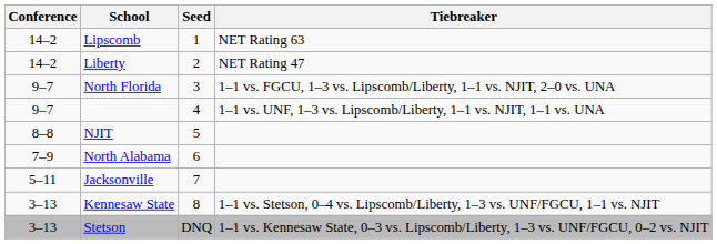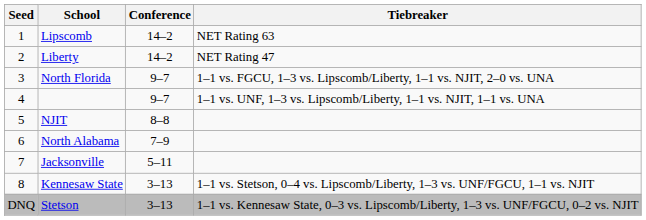 <table class="wikitable" style="white-space:nowrap; font-size:95%;text-align:center">
 <tr>
+<th>Seed</th>
+<th>School</th>
 <th>Conference</th>
-<th>School</th>
-<th>Seed</th>
 <th>Tiebreaker</th>
 </tr>
 <tr>
+<td>1</td>
+<td align=left><a href='#'>Lipscomb</a></td>
 <td>14–2</td>
-<td align=left><a href='#'>Lipscomb</a></td>
-<td>1</td>
 <td align=left>NET Rating 63</td>
 </tr>
 <tr>
+<td>2</td>
+<td align=left><a href='#'>Liberty</a></td>
 <td>14–2</td>
-<td align=left><a href='#'>Liberty</a></td>
-<td>2</td>
 <td align=left>NET Rating 47</td>
 </tr>
 <tr>
+<td>3</td>
+<td align=left><a href='#'>North Florida</a></td>
 <td>9–7</td>
-<td align=left><a href='#'>North Florida</a></td>
-<td>3</td>
 <td align=left>1–1 vs. FGCU, 1–3 vs. Lipscomb/Liberty, 1–1 vs. NJIT, 2–0 vs. UNA</td>
 </tr>
 <tr>
+<td>4</td>
+<td align=left></td>
 <td>9–7</td>
-<td align=left></td>
-<td>4</td>
 <td align=left>1–1 vs. UNF, 1–3 vs. Lipscomb/Liberty, 1–1 vs. NJIT, 1–1 vs. UNA</td>
 </tr>
 <tr>
+<td>5</td>
+<td align=left><a href='#'>NJIT</a></td>
 <td>8–8</td>
-<td align=left><a href='#'>NJIT</a></td>
-<td>5</td>
 <td align=left></td>
 </tr>
 <tr>
+<td>6</td>
+<td align=left><a href='#'>North Alabama</a></td>
 <td>7–9</td>
-<td align=left><a href='#'>North Alabama</a></td>
-<td>6</td>
 <td align=left></td>
 </tr>
 <tr>
+<td>7</td>
+<td align=left><a href='#'>Jacksonville</a></td>
 <td>5–11</td>
-<td align=left><a href='#'>Jacksonville</a></td>
-<td>7</td>
 <td align=left></td>
 </tr>
 <tr>
+<td>8</td>
+<td align=left><a href='#'>Kennesaw State</a></td>
 <td>3–13</td>
-<td align=left><a href='#'>Kennesaw State</a></td>
-<td>8</td>
 <td align=left>1–1 vs. Stetson, 0–4 vs. Lipscomb/Liberty, 1–3 vs. UNF/FGCU, 1–1 vs. NJIT</td>
 </tr>
 <tr bgcolor=#bbbbbb>
+<td>DNQ</td>
+<td align=left><a href='#'>Stetson</a></td>
 <td>3–13</td>
-<td align=left><a href='#'>Stetson</a></td>
-<td>DNQ</td>
 <td align=left>1–1 vs. Kennesaw State, 0–3 vs. Lipscomb/Liberty, 1–3 vs. UNF/FGCU, 0–2 vs. NJIT</td>
 </tr>
 </table>
